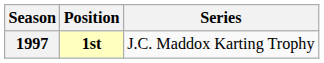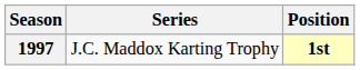 <table class="wikitable" style="font-size: 85%; text-align:center">
 <tr>
 <th>Season</th>
+<th>Series</th>
 <th>Position</th>
-<th>Series</th>
 </tr>
 <tr>
 <th>1997</th>
+<td align=left>J.C. Maddox Karting Trophy</td>
 <td align=center style="background:#FFFFBF;"><strong>1st</strong></td>
-<td align=left>J.C. Maddox Karting Trophy</td>
 </tr>
 </table>
